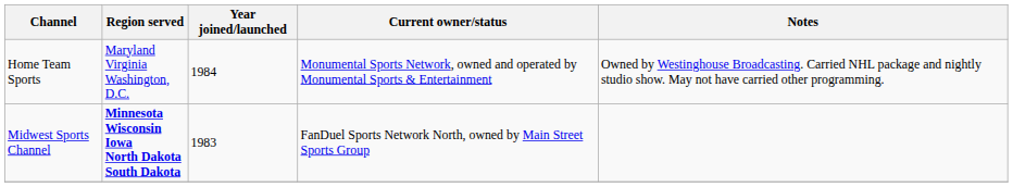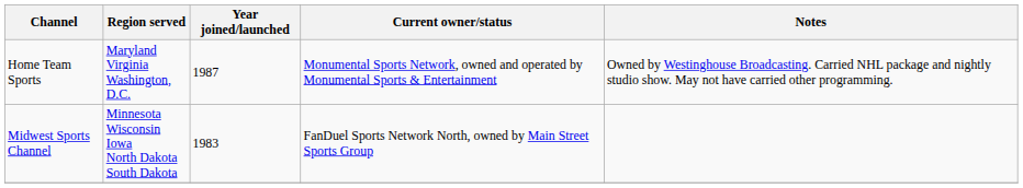 <table class="wikitable unsortable">
 <tr>
 <th>Channel</th>
 <th>Region served</th>
 <th>Year joined/launched</th>
 <th>Current owner/status</th>
 <th>Notes</th>
 </tr>
 <tr>
 <td>Home Team Sports</td>
 <td><a href='#'>Maryland</a><br><a href='#'>Virginia</a><br><a href='#'>Washington, D.C.</a></td>
-<td>1984</td>
+<td>1987</td>
 <td><a href='#'>Monumental Sports Network</a>, owned and operated by <a href='#'>Monumental Sports & Entertainment</a></td>
 <td>Owned by <a href='#'>Westinghouse Broadcasting</a>. Carried NHL package and nightly studio show. May not have carried other programming.</td>
 </tr>
 <tr>
 <td><a href='#'>Midwest Sports Channel</a></td>
-<td><strong><a href='#'>Minnesota</a><br><a href='#'>Wisconsin</a><br><a href='#'>Iowa</a><br><a href='#'>North Dakota</a><br><a href='#'>South Dakota</a></strong></td>
+<td><a href='#'>Minnesota</a><br><a href='#'>Wisconsin</a><br><a href='#'>Iowa</a><br><a href='#'>North Dakota</a><br><a href='#'>South Dakota</a></td>
 <td>1983</td>
 <td>FanDuel Sports Network North, owned by <a href='#'>Main Street Sports Group</a></td>
 <td></td>
 </tr>
 <tr>
 </tr>
 </table>
